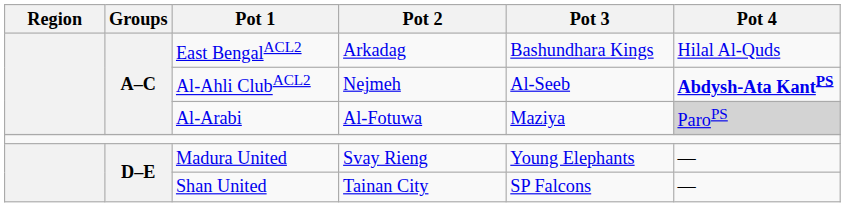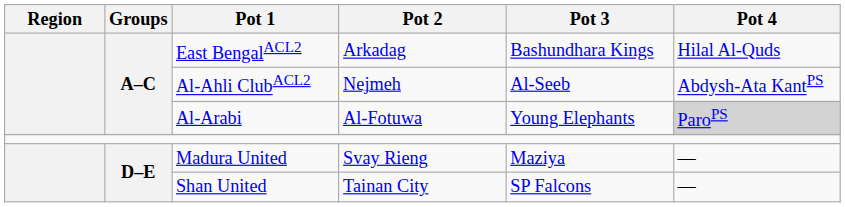 <table class="wikitable">
 <tr>
 <th width="12%">Region</th>
 <th width="8%">Groups</th>
 <th width="20%">Pot 1</th>
 <th width="20%">Pot 2</th>
 <th width="20%">Pot 3</th>
 <th width="20%">Pot 4</th>
 </tr>
 <tr>
 <th rowspan="3"></th>
 <th rowspan="3">A–C</th>
 <td> <a href='#'>East Bengal</a><sup><a href='#'>ACL2</a></sup></td>
 <td> <a href='#'>Arkadag</a></td>
 <td> <a href='#'>Bashundhara Kings</a></td>
 <td> <a href='#'>Hilal Al-Quds</a></td>
 </tr>
 <tr>
 <td> <a href='#'>Al-Ahli Club</a><sup><a href='#'>ACL2</a></sup></td>
 <td> <a href='#'>Nejmeh</a></td>
 <td> <a href='#'>Al-Seeb</a></td>
-<td><strong> <a href='#'>Abdysh-Ata Kant</a><sup><a href='#'>PS</a></sup></strong></td>
+<td> <a href='#'>Abdysh-Ata Kant</a><sup><a href='#'>PS</a></sup></td>
 </tr>
 <tr>
 <td> <a href='#'>Al-Arabi</a></td>
 <td> <a href='#'>Al-Fotuwa</a></td>
-<td> <a href='#'>Maziya</a></td>
+<td> <a href='#'>Young Elephants</a></td>
 <td style="background: lightgrey;"> <a href='#'>Paro</a><sup><a href='#'>PS</a></sup></td>
 </tr>
 <tr>
 </tr>
 <tr>
 <td colspan=6></td>
 </tr>
 <tr>
 <th rowspan="2"></th>
 <th rowspan="2">D–E</th>
 <td> <a href='#'>Madura United</a></td>
 <td> <a href='#'>Svay Rieng</a></td>
-<td> <a href='#'>Young Elephants</a></td>
+<td> <a href='#'>Maziya</a></td>
 <td>—</td>
 </tr>
 <tr>
 <td> <a href='#'>Shan United</a></td>
 <td> <a href='#'>Tainan City</a></td>
 <td> <a href='#'>SP Falcons</a></td>
 <td>—</td>
 </tr>
 </table>
